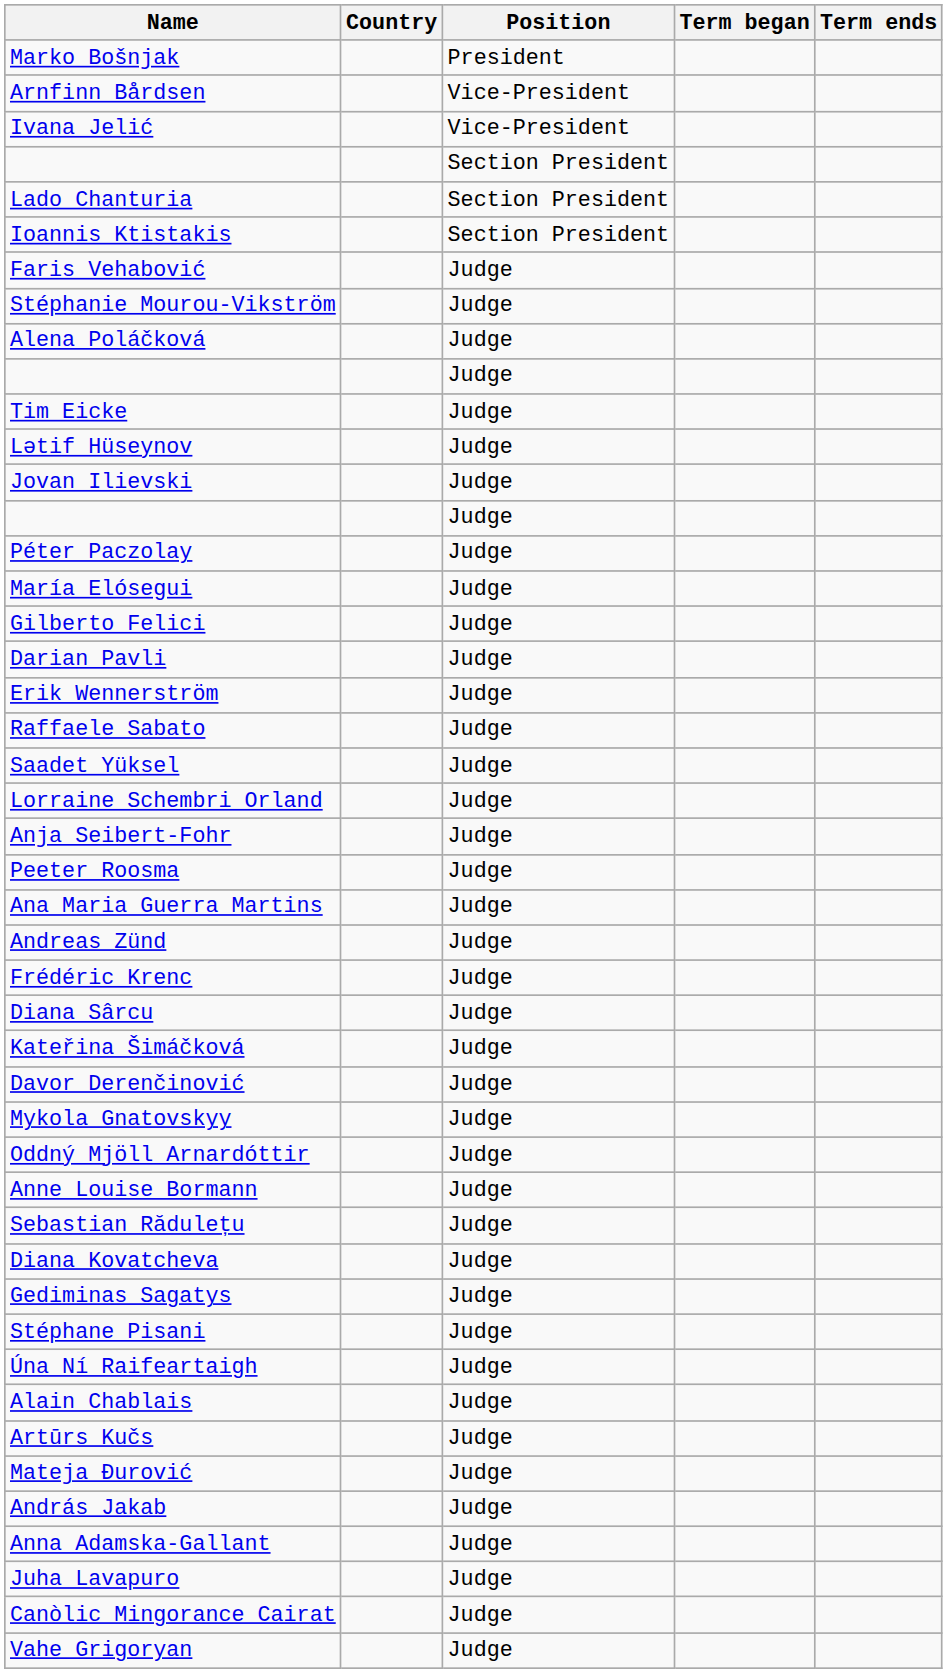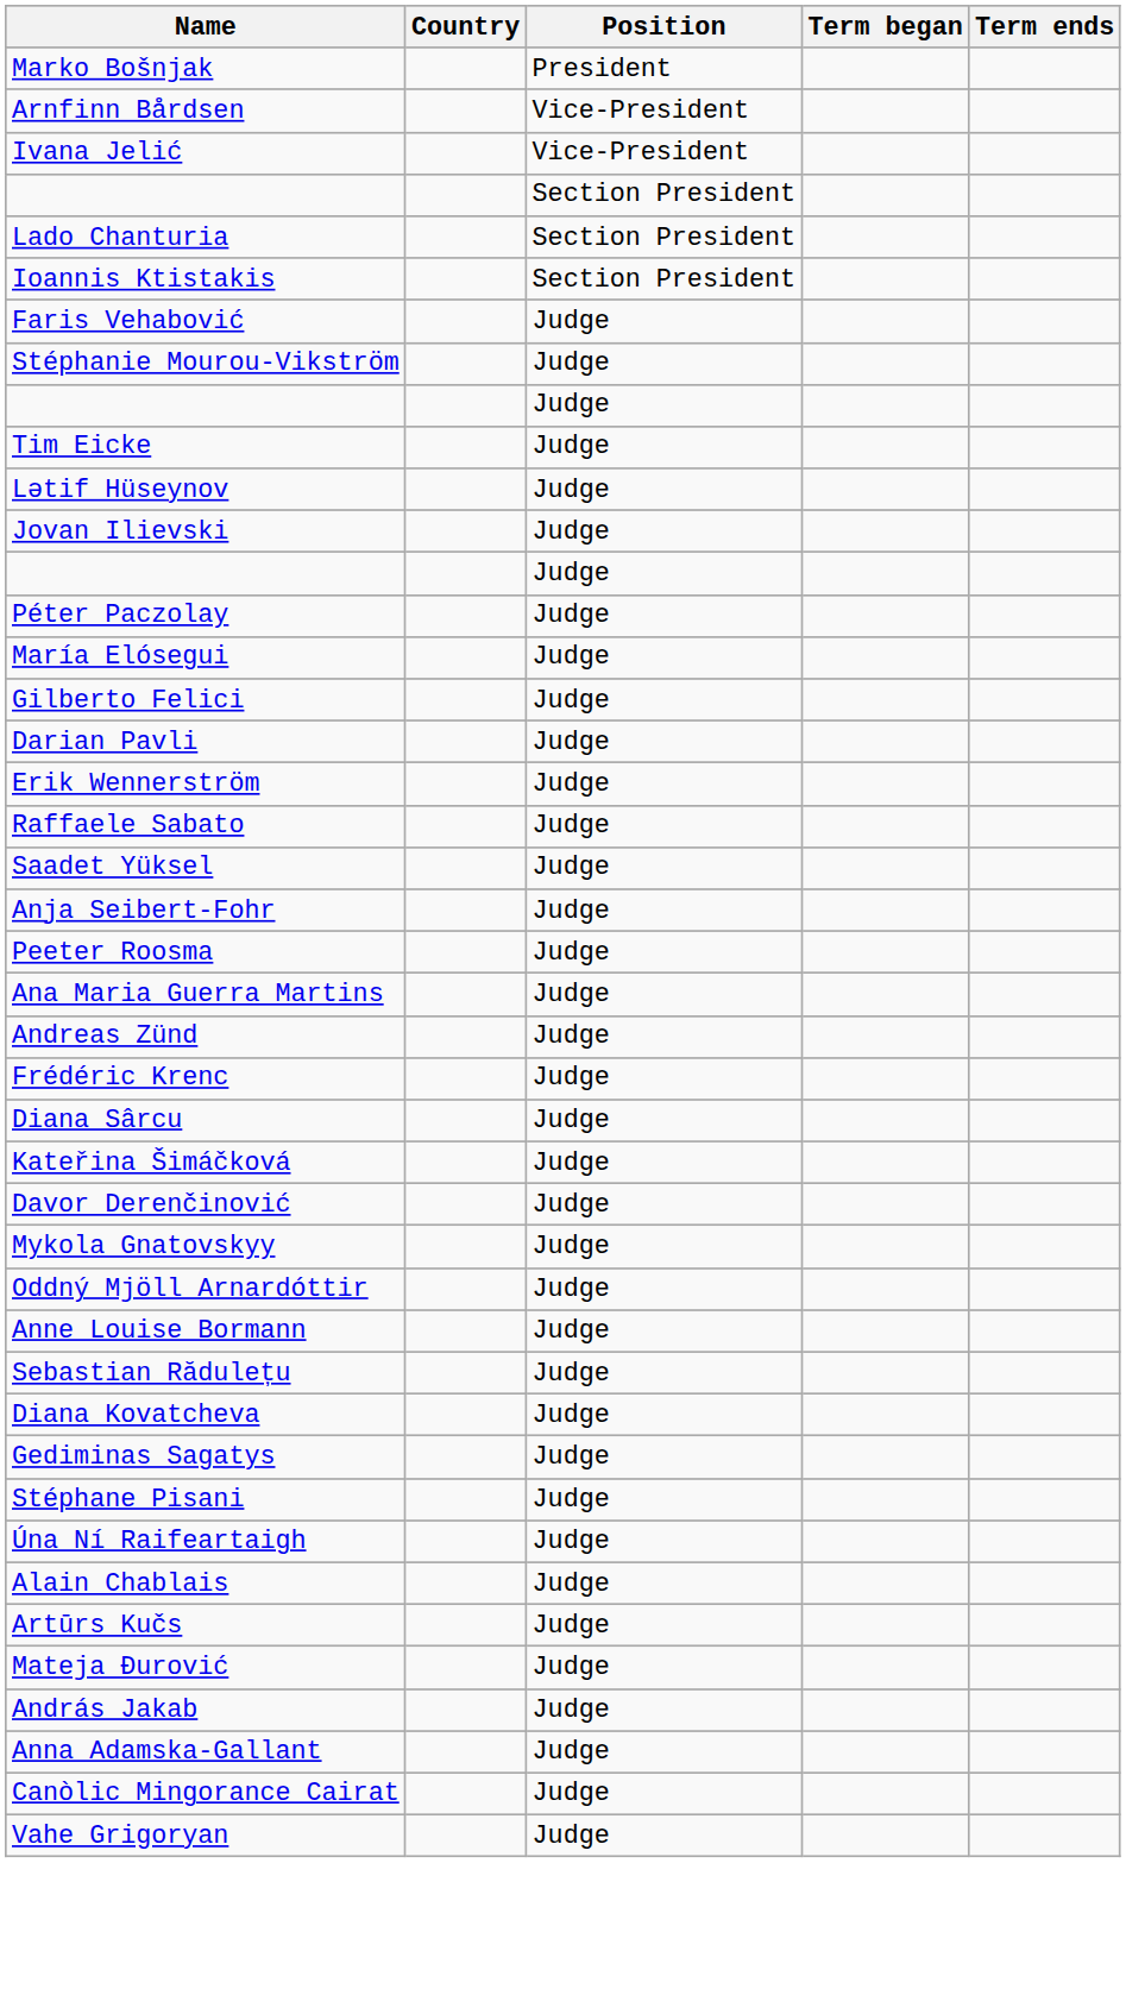 <table border="1" class="wikitable sortable" style="text-align:left">
 <tr>
 <th>Name</th>
 <th>Country</th>
 <th>Position</th>
 <th>Term began</th>
 <th>Term ends</th>
 </tr>
 <tr>
 <td><a href='#'>Marko Bošnjak</a></td>
 <td></td>
 <td>President</td>
 <td></td>
 <td></td>
 </tr>
 <tr>
 <td><a href='#'>Arnfinn Bårdsen</a></td>
 <td></td>
 <td>Vice-President</td>
 <td></td>
 <td></td>
 </tr>
 <tr>
 <td><a href='#'>Ivana Jelić</a></td>
 <td></td>
 <td>Vice-President</td>
 <td></td>
 <td></td>
 </tr>
 <tr>
 <td></td>
 <td></td>
 <td>Section President</td>
 <td></td>
 <td></td>
 </tr>
 <tr>
 <td><a href='#'>Lado Chanturia</a></td>
 <td></td>
 <td>Section President</td>
 <td></td>
 <td></td>
 </tr>
 <tr>
 <td><a href='#'>Ioannis Ktistakis</a></td>
 <td></td>
 <td>Section President</td>
 <td></td>
 <td></td>
 </tr>
 <tr>
 <td><a href='#'>Faris Vehabović</a></td>
 <td></td>
 <td>Judge</td>
 <td></td>
 <td></td>
 </tr>
 <tr>
 <td><a href='#'>Stéphanie Mourou-Vikström</a></td>
-<td></td>
-<td>Judge</td>
-<td></td>
-<td></td>
-</tr>
-<tr>
-<td><a href='#'>Alena Poláčková</a></td>
 <td></td>
 <td>Judge</td>
 <td></td>
 <td></td>
 </tr>
 <tr>
 <td></td>
 <td></td>
 <td>Judge</td>
 <td></td>
 <td></td>
 </tr>
 <tr>
 <td><a href='#'>Tim Eicke</a></td>
 <td></td>
 <td>Judge</td>
 <td></td>
 <td></td>
 </tr>
 <tr>
 <td><a href='#'>Lətif Hüseynov</a></td>
 <td></td>
 <td>Judge</td>
 <td></td>
 <td></td>
 </tr>
 <tr>
 <td><a href='#'>Jovan Ilievski</a></td>
 <td></td>
 <td>Judge</td>
 <td></td>
 <td></td>
 </tr>
 <tr>
 <td></td>
 <td></td>
 <td>Judge</td>
 <td></td>
 <td></td>
 </tr>
 <tr>
 <td><a href='#'>Péter Paczolay</a></td>
 <td></td>
 <td>Judge</td>
 <td></td>
 <td></td>
 </tr>
 <tr>
 <td><a href='#'>María Elósegui</a></td>
 <td></td>
 <td>Judge</td>
 <td></td>
 <td></td>
 </tr>
 <tr>
 <td><a href='#'>Gilberto Felici</a></td>
 <td></td>
 <td>Judge</td>
 <td></td>
 <td></td>
 </tr>
 <tr>
 <td><a href='#'>Darian Pavli</a></td>
 <td></td>
 <td>Judge</td>
 <td></td>
 <td></td>
 </tr>
 <tr>
 <td><a href='#'>Erik Wennerström</a></td>
 <td></td>
 <td>Judge</td>
 <td></td>
 <td></td>
 </tr>
 <tr>
 <td><a href='#'>Raffaele Sabato</a></td>
 <td></td>
 <td>Judge</td>
 <td></td>
 <td></td>
 </tr>
 <tr>
 <td><a href='#'>Saadet Yüksel</a></td>
-<td></td>
-<td>Judge</td>
-<td></td>
-<td></td>
-</tr>
-<tr>
-<td><a href='#'>Lorraine Schembri Orland</a></td>
 <td></td>
 <td>Judge</td>
 <td></td>
 <td></td>
 </tr>
 <tr>
 <td><a href='#'>Anja Seibert-Fohr</a></td>
 <td></td>
 <td>Judge</td>
 <td></td>
 <td></td>
 </tr>
 <tr>
 <td><a href='#'>Peeter Roosma</a></td>
 <td></td>
 <td>Judge</td>
 <td></td>
 <td></td>
 </tr>
 <tr>
 <td><a href='#'>Ana Maria Guerra Martins</a></td>
 <td></td>
 <td>Judge</td>
 <td></td>
 <td></td>
 </tr>
 <tr>
 <td><a href='#'>Andreas Zünd</a></td>
 <td></td>
 <td>Judge</td>
 <td></td>
 <td></td>
 </tr>
 <tr>
 <td><a href='#'>Frédéric Krenc</a></td>
 <td></td>
 <td>Judge</td>
 <td></td>
 <td></td>
 </tr>
 <tr>
 <td><a href='#'>Diana Sârcu</a></td>
 <td></td>
 <td>Judge</td>
 <td></td>
 <td></td>
 </tr>
 <tr>
 <td><a href='#'>Kateřina Šimáčková</a></td>
 <td></td>
 <td>Judge</td>
 <td></td>
 <td></td>
 </tr>
 <tr>
 <td><a href='#'>Davor Derenčinović</a></td>
 <td></td>
 <td>Judge</td>
 <td></td>
 <td></td>
 </tr>
 <tr>
 <td><a href='#'>Mykola Gnatovskyy</a></td>
 <td></td>
 <td>Judge</td>
 <td></td>
 <td></td>
 </tr>
 <tr>
 <td><a href='#'>Oddný Mjöll Arnardóttir</a></td>
 <td></td>
 <td>Judge</td>
 <td></td>
 <td></td>
 </tr>
 <tr>
 <td><a href='#'>Anne Louise Bormann</a></td>
 <td></td>
 <td>Judge</td>
 <td></td>
 <td></td>
 </tr>
 <tr>
 <td><a href='#'>Sebastian Rădulețu</a></td>
 <td></td>
 <td>Judge</td>
 <td></td>
 <td></td>
 </tr>
 <tr>
 <td><a href='#'>Diana Kovatcheva</a></td>
 <td></td>
 <td>Judge</td>
 <td></td>
 <td></td>
 </tr>
 <tr>
 <td><a href='#'>Gediminas Sagatys</a></td>
 <td></td>
 <td>Judge</td>
 <td></td>
 <td></td>
 </tr>
 <tr>
 <td><a href='#'>Stéphane Pisani</a></td>
 <td></td>
 <td>Judge</td>
 <td></td>
 <td></td>
 </tr>
 <tr>
 <td><a href='#'>Úna Ní Raifeartaigh</a></td>
 <td></td>
 <td>Judge</td>
 <td></td>
 <td></td>
 </tr>
 <tr>
 <td><a href='#'>Alain Chablais</a></td>
 <td></td>
 <td>Judge</td>
 <td></td>
 <td></td>
 </tr>
 <tr>
 <td><a href='#'>Artūrs Kučs</a></td>
 <td></td>
 <td>Judge</td>
 <td></td>
 <td></td>
 </tr>
 <tr>
 <td><a href='#'>Mateja Đurović</a></td>
 <td></td>
 <td>Judge</td>
 <td></td>
 <td></td>
 </tr>
 <tr>
 <td><a href='#'>András Jakab</a></td>
 <td></td>
 <td>Judge</td>
 <td></td>
 <td></td>
 </tr>
 <tr>
 <td><a href='#'>Anna Adamska-Gallant</a></td>
 <td></td>
 <td>Judge</td>
 <td></td>
 <td></td>
 </tr>
 <tr>
-<td><a href='#'>Juha Lavapuro</a></td>
-<td></td>
-<td>Judge</td>
-<td></td>
-<td></td>
-</tr>
-<tr>
 <td><a href='#'>Canòlic Mingorance Cairat</a></td>
 <td></td>
 <td>Judge</td>
 <td></td>
 <td></td>
 </tr>
 <tr>
 <td><a href='#'>Vahe Grigoryan</a></td>
 <td></td>
 <td>Judge</td>
 <td></td>
 <td></td>
 </tr>
 </table>
